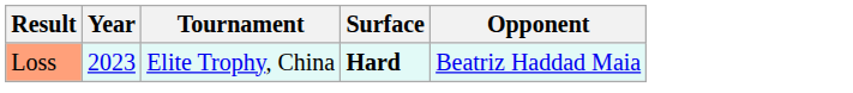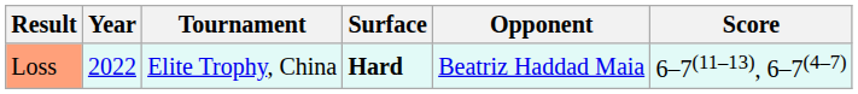 <table class="wikitable">
 <tr>
 <th>Result</th>
 <th>Year</th>
 <th>Tournament</th>
 <th>Surface</th>
 <th>Opponent</th>
+<th class="unsortable">Score</th>
 </tr>
 <tr style=background:#e2faf7>
 <td bgcolor=FFA07A>Loss</td>
-<td><a href='#'>2023</a></td>
+<td><a href='#'>2022</a></td>
 <td><a href='#'>Elite Trophy</a>, China</td>
 <td><strong>Hard</strong></td>
 <td> <a href='#'>Beatriz Haddad Maia</a></td>
+<td>6–7<sup>(11–13)</sup>, 6–7<sup>(4–7)</sup></td>
 </tr>
 </table>
